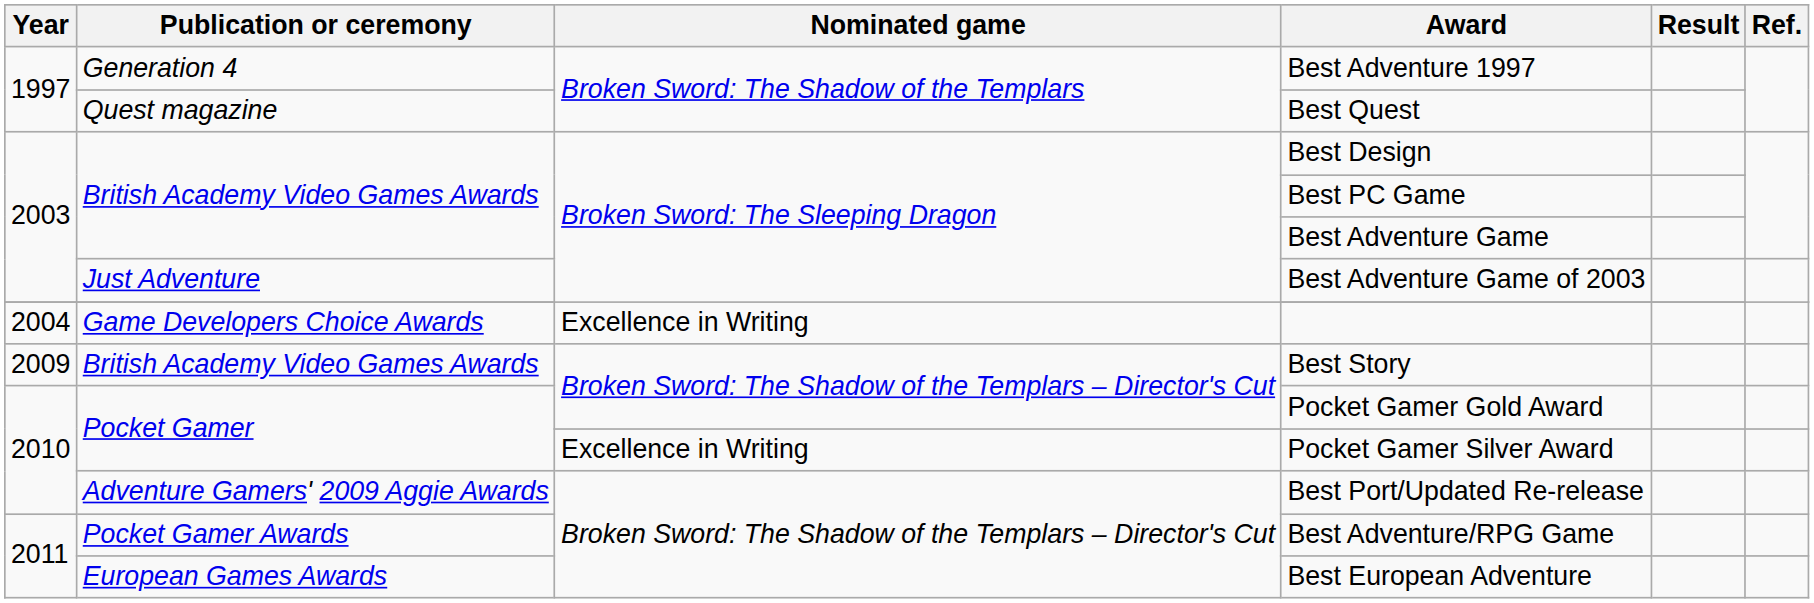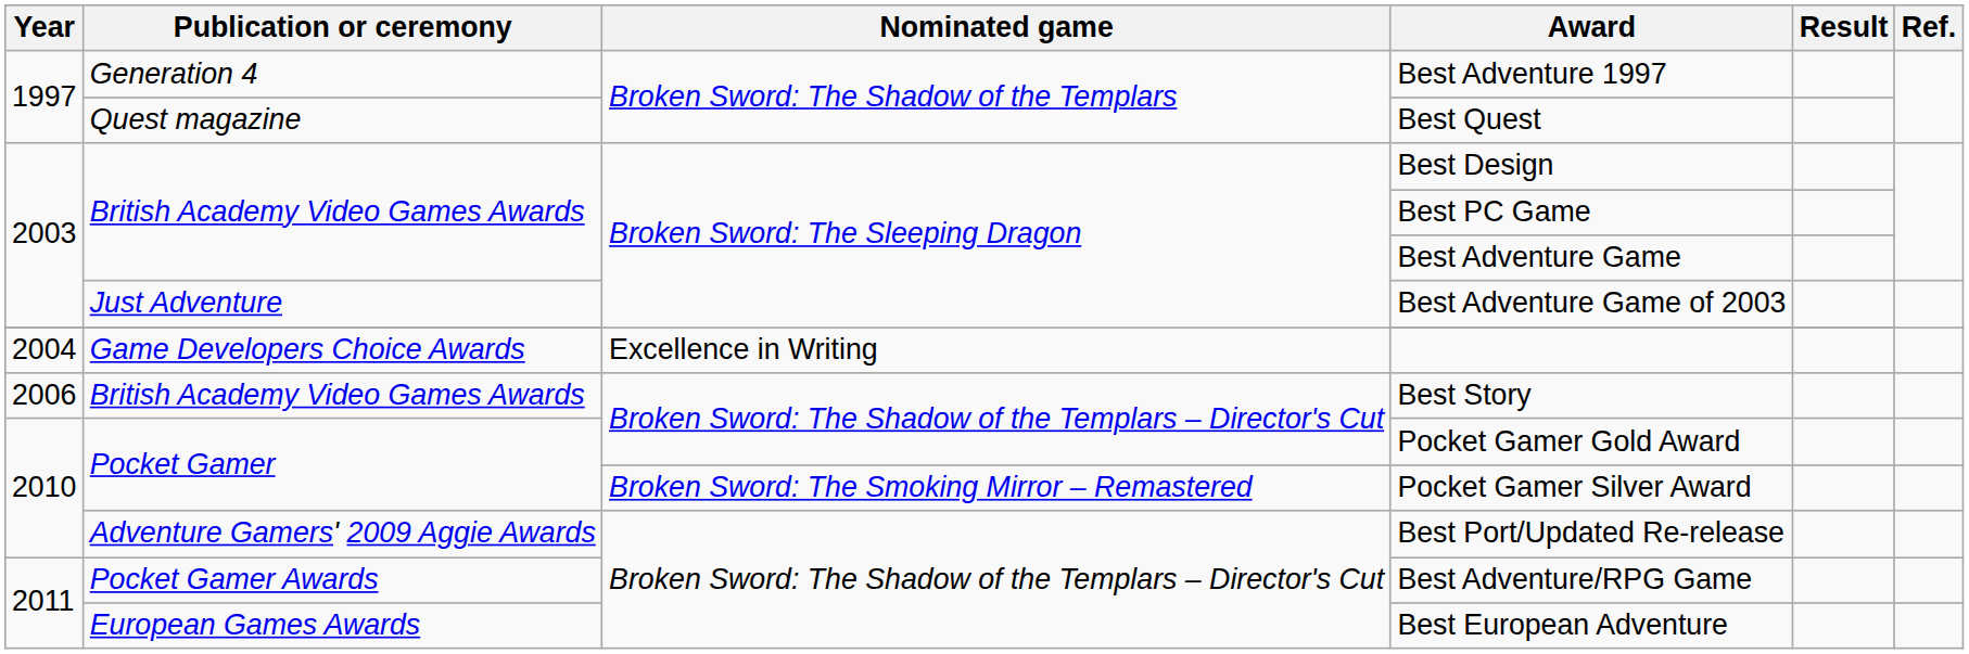 <table class="wikitable">
 <tr>
 <th>Year</th>
 <th>Publication or ceremony</th>
 <th>Nominated game</th>
 <th>Award</th>
 <th>Result</th>
 <th>Ref.</th>
 </tr>
 <tr>
 <td rowspan="2">1997</td>
 <td><em>Generation 4</em></td>
 <td rowspan="2"><em><a href='#'>Broken Sword: The Shadow of the Templars</a></em></td>
 <td>Best Adventure 1997</td>
 <td></td>
 <td rowspan="2" style="text-align:center;"></td>
 </tr>
 <tr>
 <td><em>Quest magazine</em></td>
 <td>Best Quest</td>
 <td></td>
 </tr>
 <tr>
 <td rowspan="4">2003</td>
 <td rowspan="3"><em><a href='#'>British Academy Video Games Awards</a></em></td>
 <td rowspan="5"><em><a href='#'>Broken Sword: The Sleeping Dragon</a></em></td>
 <td>Best Design</td>
 <td></td>
 <td rowspan="3" style="text-align:center;"></td>
 </tr>
 <tr>
 <td>Best PC Game</td>
 <td></td>
 </tr>
 <tr>
 <td>Best Adventure Game</td>
 <td></td>
 </tr>
 <tr>
 <td><em><a href='#'>Just Adventure</a></em></td>
 <td>Best Adventure Game of 2003</td>
 <td></td>
 <td style="text-align:center;"></td>
 </tr>
 <tr>
 </tr>
 <tr>
 <td>2004</td>
 <td><em><a href='#'>Game Developers Choice Awards</a></em></td>
 <td>Excellence in Writing</td>
 <td></td>
 <td style="text-align:center;"></td>
 </tr>
 <tr>
-<td>2009</td>
+<td>2006</td>
 <td><em><a href='#'>British Academy Video Games Awards</a></em></td>
 <td rowspan="2"><em><a href='#'>Broken Sword: The Shadow of the Templars – Director's Cut</a></em></td>
 <td>Best Story</td>
 <td></td>
 <td style="text-align:center;"></td>
 </tr>
 <tr>
 <td rowspan="3">2010</td>
 <td rowspan="2"><em><a href='#'>Pocket Gamer</a></em></td>
 <td>Pocket Gamer Gold Award</td>
 <td></td>
 <td style="text-align:center;"></td>
 </tr>
 <tr>
-<td>Excellence in Writing</td>
+<td><em><a href='#'>Broken Sword: The Smoking Mirror – Remastered</a></em></td>
 <td>Pocket Gamer Silver Award</td>
 <td></td>
 <td style="text-align:center;"></td>
 </tr>
 <tr>
 <td><em><a href='#'>Adventure Gamers</a>' <a href='#'>2009 Aggie Awards</a></em></td>
 <td rowspan="3"><em>Broken Sword: The Shadow of the Templars – Director's Cut</em></td>
 <td>Best Port/Updated Re-release</td>
 <td></td>
 <td style="text-align:center;"></td>
 </tr>
 <tr>
 <td rowspan="2">2011</td>
 <td><em><a href='#'>Pocket Gamer Awards</a></em></td>
 <td>Best Adventure/RPG Game</td>
 <td></td>
 <td style="text-align:center;"></td>
 </tr>
 <tr>
 <td><em><a href='#'>European Games Awards</a></em></td>
 <td>Best European Adventure</td>
 <td></td>
 <td style="text-align:center;"></td>
 </tr>
 </table>
